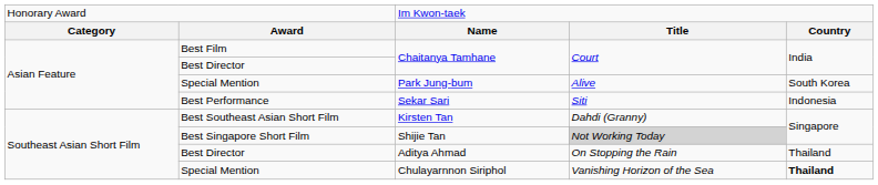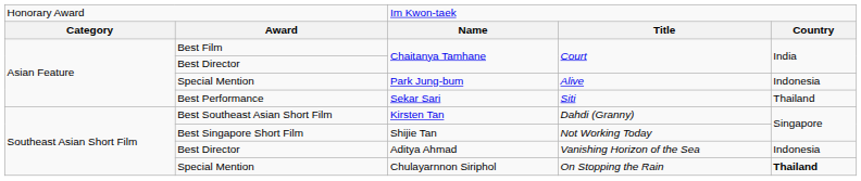 <table class="wikitable" width="100%">
 <tr>
 <td colspan="2">Honorary Award</td>
 <td colspan="3"><a href='#'>Im Kwon-taek</a></td>
 </tr>
 <tr>
 <th width="20%" scope="col">Category</th>
 <th width="25%" scope="col">Award</th>
 <th width="20%" scope="col">Name</th>
 <th width="25%" scope="col">Title</th>
 <th width="10%" scope="col">Country</th>
 </tr>
 <tr>
 <td rowspan="4">Asian Feature</td>
 <td>Best Film</td>
 <td rowspan="2"><a href='#'>Chaitanya Tamhane</a></td>
 <td rowspan="2"><em><a href='#'>Court</a></em></td>
 <td rowspan="2">India</td>
 </tr>
 <tr>
 <td>Best Director</td>
 </tr>
 <tr>
 <td>Special Mention</td>
 <td><a href='#'>Park Jung-bum</a></td>
 <td><em><a href='#'>Alive</a></em></td>
-<td>South Korea</td>
+<td>Indonesia</td>
 </tr>
 <tr>
 <td>Best Performance</td>
 <td><a href='#'>Sekar Sari</a></td>
 <td><em><a href='#'>Siti</a></em></td>
-<td>Indonesia</td>
+<td>Thailand</td>
 </tr>
 <tr>
 <td rowspan="4">Southeast Asian Short Film</td>
 <td>Best Southeast Asian Short Film</td>
 <td><a href='#'>Kirsten Tan</a></td>
 <td><em>Dahdi (Granny)</em></td>
 <td rowspan="2">Singapore</td>
 </tr>
 <tr>
 <td>Best Singapore Short Film</td>
 <td>Shijie Tan</td>
-<td style="background: lightgrey;"><em>Not Working Today</em></td>
+<td><em>Not Working Today</em></td>
 </tr>
 <tr>
 <td>Best Director</td>
 <td>Aditya Ahmad</td>
-<td><em>On Stopping the Rain</em></td>
-<td>Thailand</td>
+<td><em>Vanishing Horizon of the Sea</em></td>
+<td>Indonesia</td>
 </tr>
 <tr>
 <td>Special Mention</td>
 <td>Chulayarnnon Siriphol</td>
-<td><em>Vanishing Horizon of the Sea</em></td>
+<td><em>On Stopping the Rain</em></td>
 <td><strong>Thailand</strong></td>
 </tr>
 </table>
